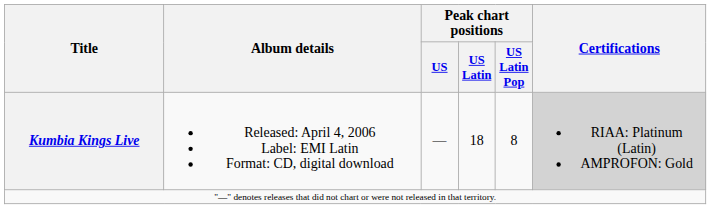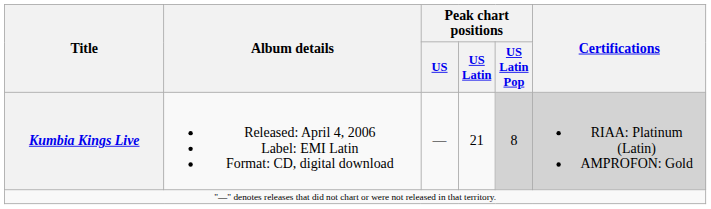 <table class="wikitable plainrowheaders" style="text-align:center;">
 <tr>
 <th scope="col" rowspan="2" style="width:11em;">Title</th>
 <th scope="col" rowspan="2" style="width:18em;">Album details</th>
 <th scope="col" colspan="3">Peak chart positions</th>
 <th scope="col" rowspan="2" style="width:12em;"><a href='#'>Certifications</a></th>
 </tr>
 <tr>
 <th scope="col" style="width:2.5em;font-size:90%;"><a href='#'>US</a><br></th>
 <th scope="col" style="width:2.5em;font-size:90%;"><a href='#'>US Latin</a><br></th>
 <th scope="col" style="width:2.5em;font-size:90%;"><a href='#'>US Latin Pop</a><br></th>
 </tr>
 <tr>
 <th scope="row"><em><a href='#'>Kumbia Kings Live</a></em></th>
 <td><br><ul><li>Released: April 4, 2006</li><li>Label: EMI Latin</li><li>Format: CD, digital download</li></ul></td>
 <td>—</td>
-<td>18</td>
-<td>8</td>
+<td>21</td>
+<td style="background: lightgrey;">8</td>
 <td style="background: lightgrey;"><br><ul><li>RIAA: Platinum (Latin)</li><li>AMPROFON: Gold</li></ul></td>
 </tr>
 <tr>
 <td colspan="14" align="center" style="font-size:8pt">"—" denotes releases that did not chart or were not released in that territory.</td>
 </tr>
 </table>
